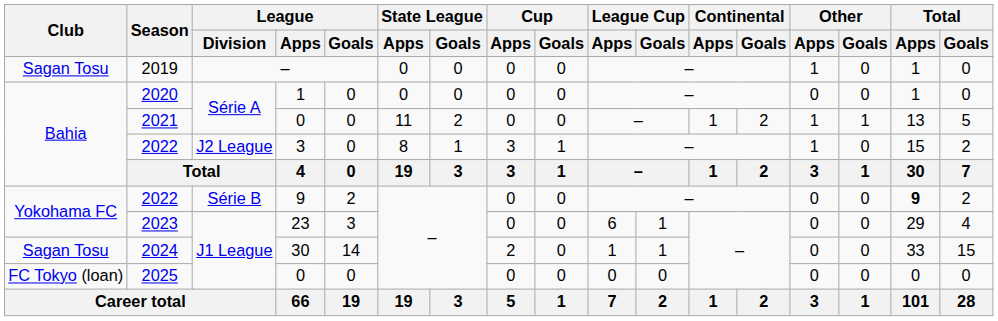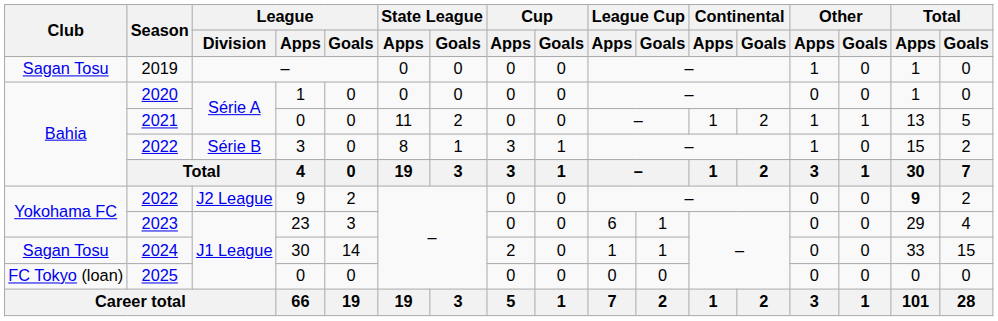 <table class="wikitable" style="text-align: center">
 <tr>
 <th rowspan="2">Club</th>
 <th rowspan="2">Season</th>
 <th colspan="3">League</th>
 <th colspan="2">State League</th>
 <th colspan="2">Cup</th>
 <th colspan="2">League Cup</th>
 <th colspan="2">Continental</th>
 <th colspan="2">Other</th>
 <th colspan="2">Total</th>
 </tr>
 <tr>
 <th>Division</th>
 <th>Apps</th>
 <th>Goals</th>
 <th>Apps</th>
 <th>Goals</th>
 <th>Apps</th>
 <th>Goals</th>
 <th>Apps</th>
 <th>Goals</th>
 <th>Apps</th>
 <th>Goals</th>
 <th>Apps</th>
 <th>Goals</th>
 <th>Apps</th>
 <th>Goals</th>
 </tr>
 <tr>
 <td><a href='#'>Sagan Tosu</a></td>
 <td>2019</td>
 <td colspan="3">–</td>
 <td>0</td>
 <td>0</td>
 <td>0</td>
 <td>0</td>
 <td colspan="4">–</td>
 <td>1</td>
 <td>0</td>
 <td>1</td>
 <td>0</td>
 </tr>
 <tr>
 <td rowspan="4"><a href='#'>Bahia</a></td>
 <td><a href='#'>2020</a></td>
 <td rowspan="2"><a href='#'>Série A</a></td>
 <td>1</td>
 <td>0</td>
 <td>0</td>
 <td>0</td>
 <td>0</td>
 <td>0</td>
 <td colspan="4">–</td>
 <td>0</td>
 <td>0</td>
 <td>1</td>
 <td>0</td>
 </tr>
 <tr>
 <td><a href='#'>2021</a></td>
 <td>0</td>
 <td>0</td>
 <td>11</td>
 <td>2</td>
 <td>0</td>
 <td>0</td>
 <td colspan="2">–</td>
 <td>1</td>
 <td>2</td>
 <td>1</td>
 <td>1</td>
 <td>13</td>
 <td>5</td>
 </tr>
 <tr>
 <td><a href='#'>2022</a></td>
-<td><a href='#'>J2 League</a></td>
+<td><a href='#'>Série B</a></td>
 <td>3</td>
 <td>0</td>
 <td>8</td>
 <td>1</td>
 <td>3</td>
 <td>1</td>
 <td colspan="4">–</td>
 <td>1</td>
 <td>0</td>
 <td>15</td>
 <td>2</td>
 </tr>
 <tr>
 <th colspan="2"><strong>Total</strong></th>
 <th>4</th>
 <th>0</th>
 <th>19</th>
 <th>3</th>
 <th>3</th>
 <th>1</th>
 <th colspan="2">–</th>
 <th>1</th>
 <th>2</th>
 <th>3</th>
 <th>1</th>
 <th>30</th>
 <th>7</th>
 </tr>
 <tr>
 <td rowspan="2"><a href='#'>Yokohama FC</a></td>
 <td><a href='#'>2022</a></td>
-<td><a href='#'>Série B</a></td>
+<td><a href='#'>J2 League</a></td>
 <td>9</td>
 <td>2</td>
 <td rowspan="4" colspan="2">–</td>
 <td>0</td>
 <td>0</td>
 <td colspan="4">–</td>
 <td>0</td>
 <td>0</td>
 <td><strong>9</strong></td>
 <td>2</td>
 </tr>
 <tr>
 <td><a href='#'>2023</a></td>
 <td rowspan="3"><a href='#'>J1 League</a></td>
 <td>23</td>
 <td>3</td>
 <td>0</td>
 <td>0</td>
 <td>6</td>
 <td>1</td>
 <td rowspan="3" colspan="2">–</td>
 <td>0</td>
 <td>0</td>
 <td>29</td>
 <td>4</td>
 </tr>
 <tr>
 <td><a href='#'>Sagan Tosu</a></td>
 <td><a href='#'>2024</a></td>
 <td>30</td>
 <td>14</td>
 <td>2</td>
 <td>0</td>
 <td>1</td>
 <td>1</td>
 <td>0</td>
 <td>0</td>
 <td>33</td>
 <td>15</td>
 </tr>
 <tr>
 <td><a href='#'>FC Tokyo</a> (loan)</td>
 <td><a href='#'>2025</a></td>
 <td>0</td>
 <td>0</td>
 <td>0</td>
 <td>0</td>
 <td>0</td>
 <td>0</td>
 <td>0</td>
 <td>0</td>
 <td>0</td>
 <td>0</td>
 </tr>
 <tr>
 <th colspan="3"><strong>Career total</strong></th>
 <th>66</th>
 <th>19</th>
 <th>19</th>
 <th>3</th>
 <th>5</th>
 <th>1</th>
 <th>7</th>
 <th>2</th>
 <th>1</th>
 <th>2</th>
 <th>3</th>
 <th>1</th>
 <th>101</th>
 <th>28</th>
 </tr>
 </table>
